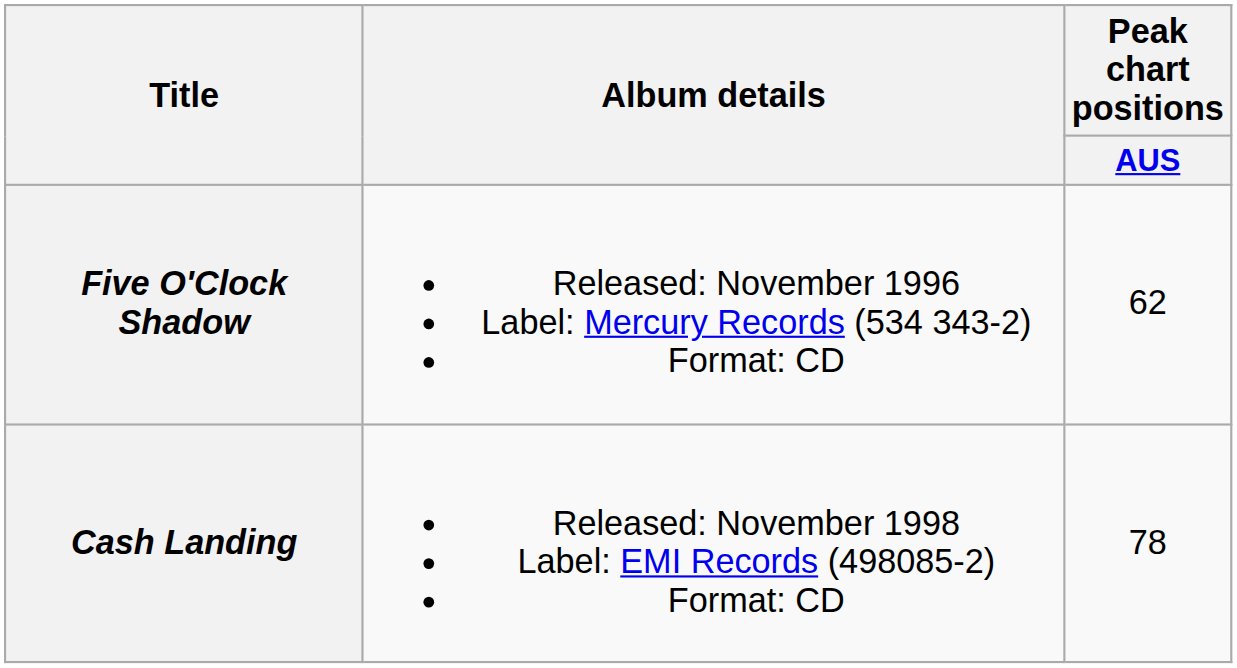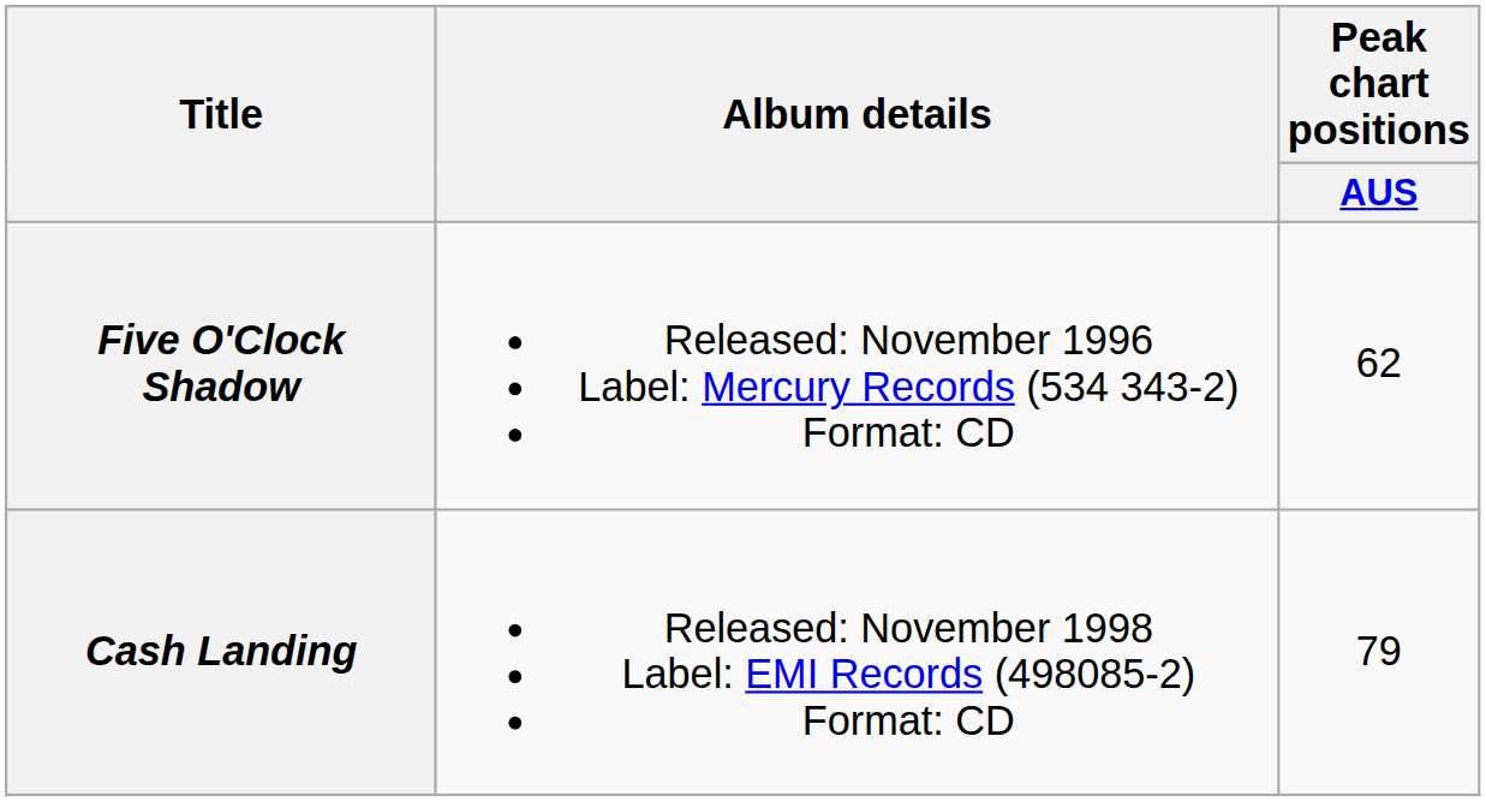 <table class="wikitable plainrowheaders" style="text-align:center;" border="1">
 <tr>
 <th scope="col" rowspan="2" style="width:10em;">Title</th>
 <th scope="col" rowspan="2" style="width:20em;">Album details</th>
 <th scope="col" colspan="1">Peak chart positions</th>
 </tr>
 <tr>
 <th scope="col" style="width:3em;font-size:90%;"><a href='#'>AUS</a><br></th>
 </tr>
 <tr>
 <th scope="row"><em>Five O'Clock Shadow</em></th>
 <td><br><ul><li>Released: November 1996</li><li>Label: <a href='#'>Mercury Records</a> (534 343-2)</li><li>Format: CD</li></ul></td>
 <td>62</td>
 </tr>
 <tr>
 <th scope="row"><em>Cash Landing</em></th>
 <td><br><ul><li>Released: November 1998</li><li>Label: <a href='#'>EMI Records</a> (498085-2)</li><li>Format: CD</li></ul></td>
-<td>78</td>
+<td>79</td>
 </tr>
 </table>
